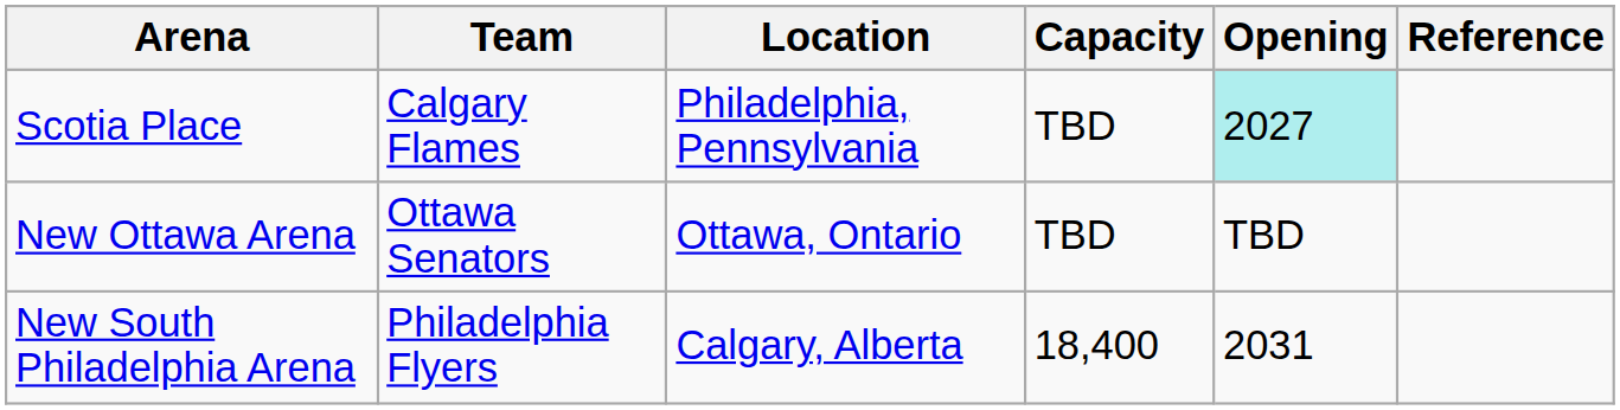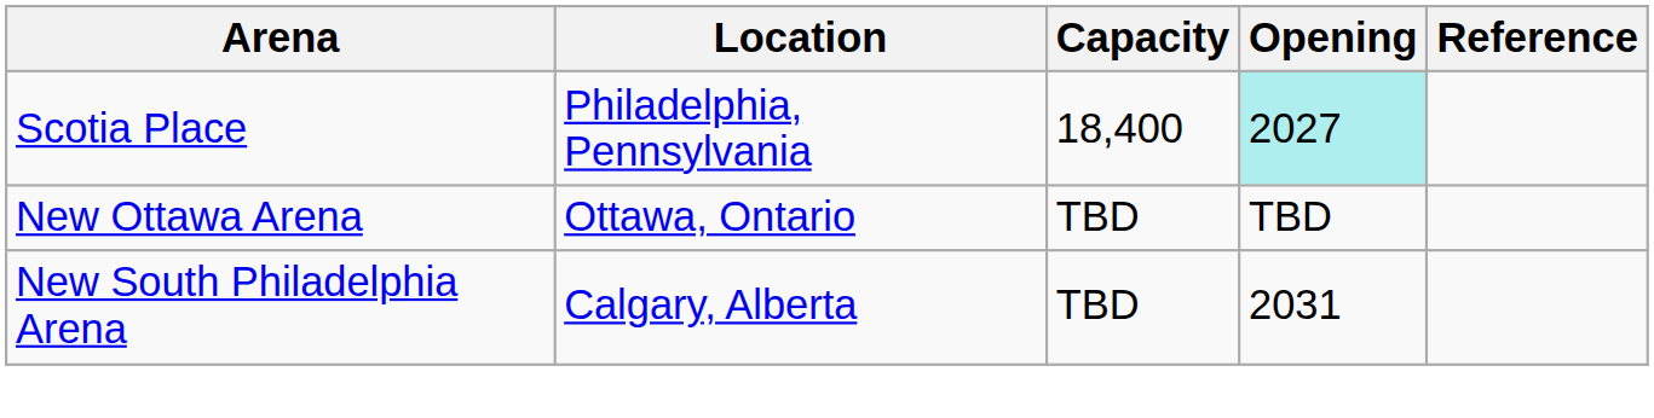 <table class="wikitable sortable plainrowheaders" style="width:50%;" style="font-size:85%; text-align:center;">
 <tr>
 <th>Arena</th>
-<th>Team</th>
 <th>Location</th>
 <th>Capacity</th>
 <th>Opening</th>
 <th>Reference</th>
 </tr>
 <tr>
 <td><a href='#'>Scotia Place</a></td>
-<td><a href='#'>Calgary Flames</a></td>
 <td><a href='#'>Philadelphia, Pennsylvania</a></td>
-<td>TBD</td>
+<td>18,400</td>
 <td style="background: paleturquoise;">2027</td>
 <td></td>
 </tr>
 <tr>
 <td><a href='#'>New Ottawa Arena</a></td>
-<td><a href='#'>Ottawa Senators</a></td>
 <td><a href='#'>Ottawa, Ontario</a></td>
 <td>TBD</td>
 <td>TBD</td>
 <td></td>
 </tr>
 <tr>
 <td><a href='#'>New South Philadelphia Arena</a></td>
-<td><a href='#'>Philadelphia Flyers</a></td>
 <td><a href='#'>Calgary, Alberta</a></td>
-<td>18,400</td>
+<td>TBD</td>
 <td>2031</td>
 <td></td>
 </tr>
 </table>
